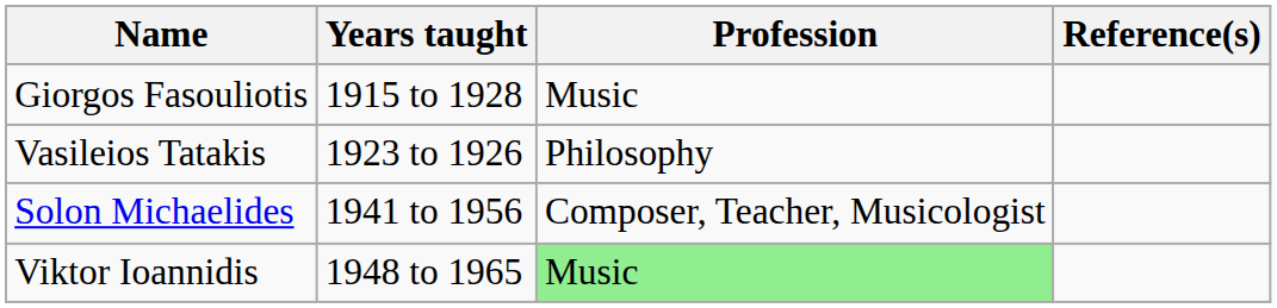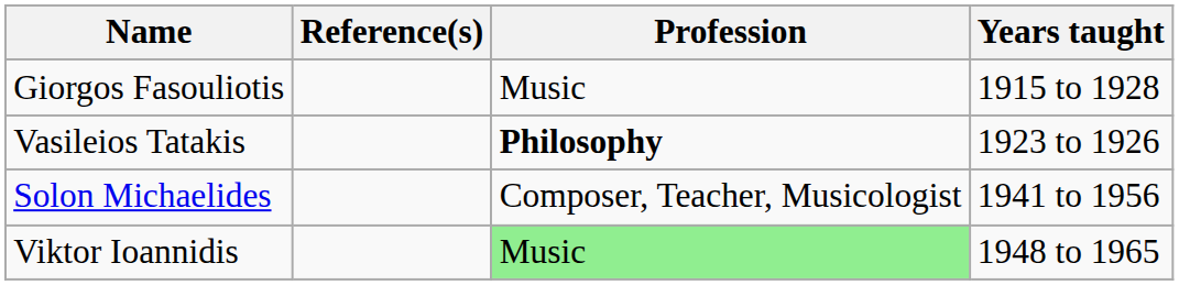 <table class="wikitable">
 <tr>
 <th>Name</th>
+<th>Reference(s)</th>
+<th>Profession</th>
 <th>Years taught</th>
-<th>Profession</th>
-<th>Reference(s)</th>
 </tr>
 <tr>
 <td>Giorgos Fasouliotis</td>
+<td></td>
+<td>Music</td>
 <td>1915 to 1928</td>
-<td>Music</td>
-<td></td>
 </tr>
 <tr>
 <td>Vasileios Tatakis</td>
+<td></td>
+<td><strong>Philosophy</strong></td>
 <td>1923 to 1926</td>
-<td>Philosophy</td>
-<td></td>
 </tr>
 <tr>
 <td><a href='#'>Solon Michaelides</a></td>
+<td></td>
+<td>Composer, Teacher, Musicologist</td>
 <td>1941 to 1956</td>
-<td>Composer, Teacher, Musicologist</td>
-<td></td>
 </tr>
 <tr>
 <td>Viktor Ioannidis</td>
+<td></td>
+<td style="background: lightgreen;">Music</td>
 <td>1948 to 1965</td>
-<td style="background: lightgreen;">Music</td>
-<td></td>
 </tr>
 </table>
